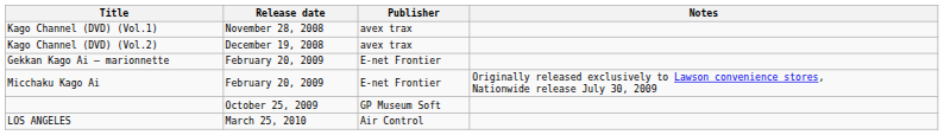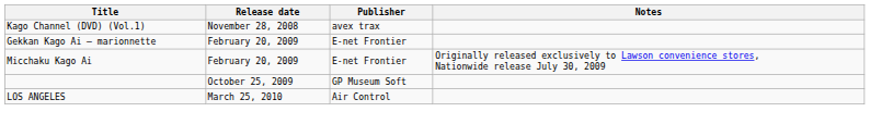 <table class="wikitable"  style="width:90%; font-size:90%;">
 <tr>
 <th>Title</th>
 <th>Release date</th>
 <th>Publisher</th>
 <th>Notes</th>
 </tr>
 <tr>
 <td>Kago Channel (DVD) (Vol.1)</td>
 <td>November 28, 2008</td>
-<td>avex trax</td>
-<td></td>
-</tr>
-<tr>
-<td>Kago Channel (DVD) (Vol.2)</td>
-<td>December 19, 2008</td>
 <td>avex trax</td>
 <td></td>
 </tr>
 <tr>
 <td>Gekkan Kago Ai – marionnette</td>
 <td>February 20, 2009</td>
 <td>E-net Frontier</td>
 <td></td>
 </tr>
 <tr>
 <td>Micchaku Kago Ai</td>
 <td>February 20, 2009</td>
 <td>E-net Frontier</td>
 <td>Originally released exclusively to <a href='#'>Lawson convenience stores</a>,<br>Nationwide release July 30, 2009</td>
 </tr>
 <tr>
 <td></td>
 <td>October 25, 2009</td>
 <td>GP Museum Soft</td>
 <td></td>
 </tr>
 <tr>
 <td>LOS ANGELES</td>
 <td>March 25, 2010</td>
 <td>Air Control</td>
 </tr>
 </table>
